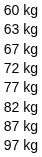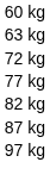 <table>
 <tr>
 <td>60 kg</td>
 <td></td>
 <td></td>
 <td></td>
 </tr>
 <tr>
 <td>63 kg</td>
-<td></td>
-<td></td>
-<td></td>
-</tr>
-<tr>
-<td>67 kg</td>
 <td></td>
 <td></td>
 <td></td>
 </tr>
 <tr>
 <td rowspan=2>72 kg</td>
 <td rowspan=2></td>
 <td rowspan=2></td>
 <td></td>
 </tr>
 <tr>
 <td></td>
 </tr>
 <tr>
 <td rowspan=2>77 kg</td>
 <td rowspan=2></td>
 <td rowspan=2></td>
 <td></td>
 </tr>
 <tr>
 <td></td>
 </tr>
 <tr>
 <td rowspan=2>82 kg</td>
 <td rowspan=2></td>
 <td rowspan=2></td>
 <td></td>
 </tr>
 <tr>
 <td></td>
 </tr>
 <tr>
 <td>87 kg</td>
 <td></td>
 <td></td>
 <td></td>
 </tr>
 <tr>
 <td rowspan=2>97 kg</td>
 <td rowspan=2></td>
 <td rowspan=2></td>
 <td></td>
 </tr>
 <tr>
 <td></td>
 </tr>
 </table>
